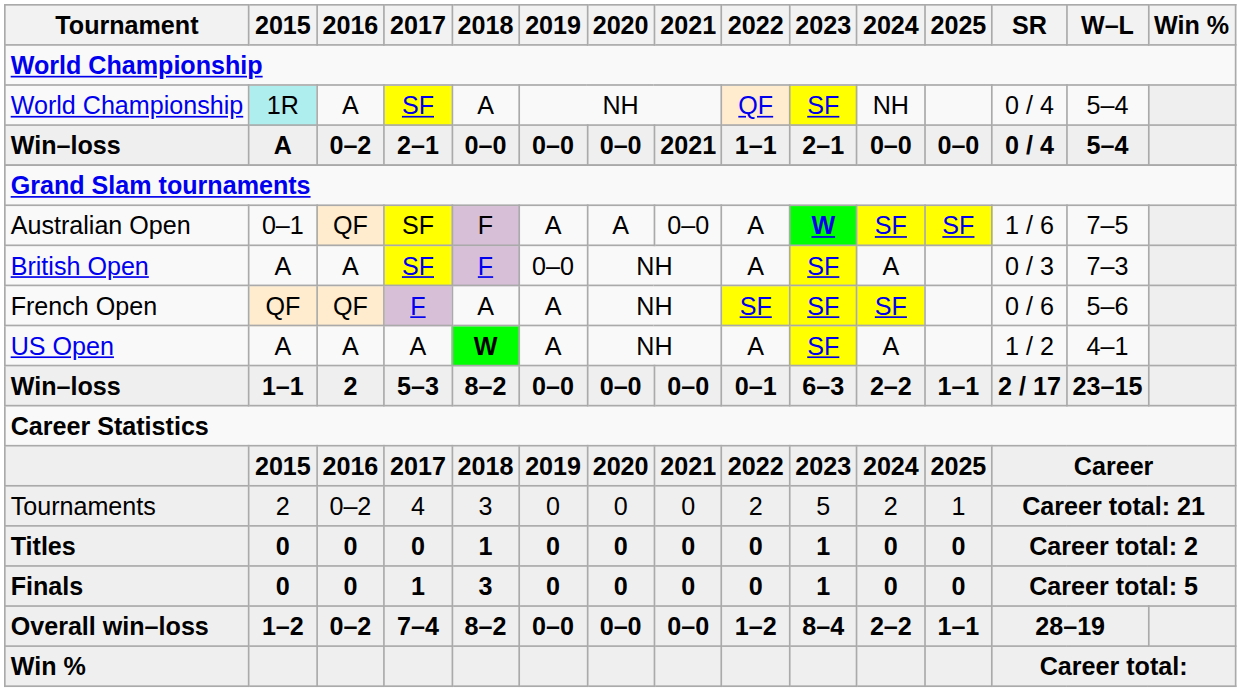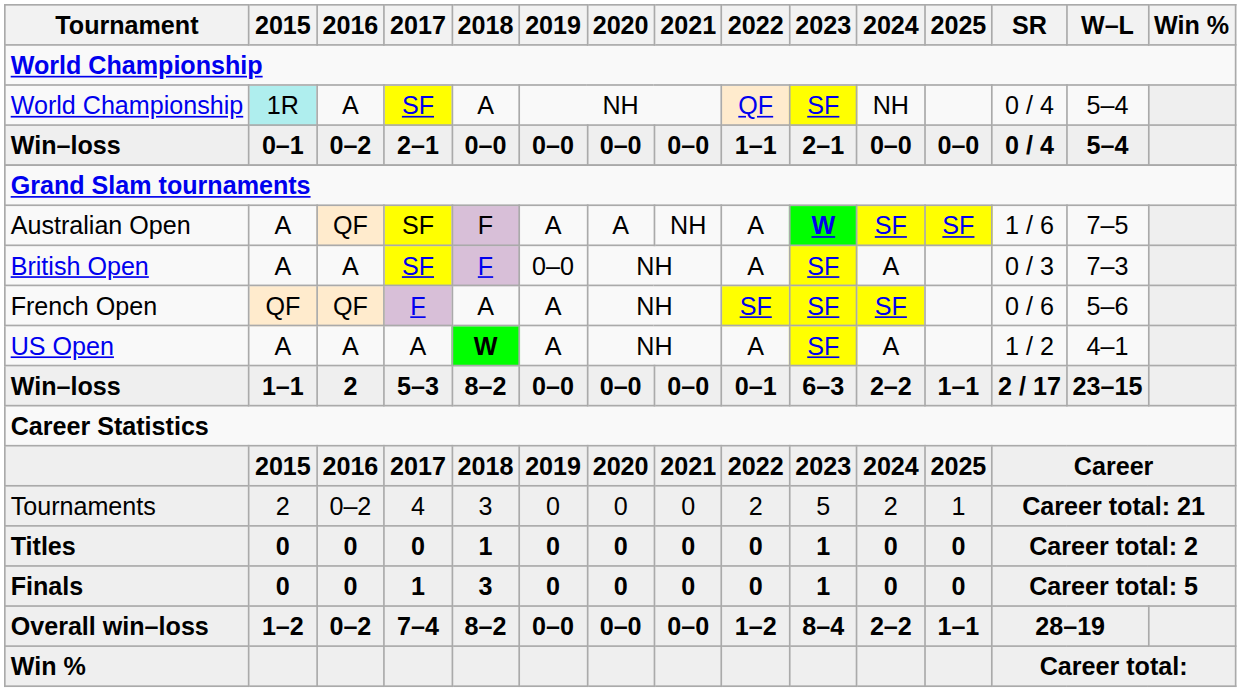 <table class="wikitable nowrap" style=text-align:center;font-size:94%>
 <tr>
 <th>Tournament</th>
 <th>2015</th>
 <th>2016</th>
 <th>2017</th>
 <th>2018</th>
 <th>2019</th>
 <th>2020</th>
 <th>2021</th>
 <th>2022</th>
 <th>2023</th>
 <th>2024</th>
 <th>2025</th>
 <th>SR</th>
 <th>W–L</th>
 <th>Win %</th>
 </tr>
 <tr>
 <td colspan="15" style="text-align:left"><strong><a href='#'>World Championship</a></strong></td>
 </tr>
 <tr>
 <td align=left><a href='#'>World Championship</a></td>
 <td bgcolor=afeeee>1R</td>
 <td>A</td>
 <td style="background:yellow;"><a href='#'>SF</a></td>
 <td>A</td>
 <td colspan=3>NH</td>
 <td bgcolor=ffebcd><a href='#'>QF</a></td>
 <td style="background:yellow;"><a href='#'>SF</a></td>
 <td>NH</td>
 <td></td>
 <td>0 / 4</td>
 <td>5–4</td>
 <td bgcolor=efefef></td>
 </tr>
 <tr style=font-weight:bold;background:#efefef>
 <td style=text-align:left>Win–loss</td>
-<td>A</td>
+<td>0–1</td>
 <td>0–2</td>
 <td>2–1</td>
 <td>0–0</td>
 <td>0–0</td>
 <td>0–0</td>
-<td>2021</td>
+<td>0–0</td>
 <td>1–1</td>
 <td>2–1</td>
 <td>0–0</td>
 <td>0–0</td>
 <td>0 / 4</td>
 <td>5–4</td>
 <td bgcolor=efefef></td>
 </tr>
 <tr style=font-weight:bold;background:#efefef>
 </tr>
 <tr>
 <td colspan="15" style="text-align:left"><strong><a href='#'>Grand Slam tournaments</a></strong></td>
 </tr>
 <tr>
 <td align=left>Australian Open</td>
-<td>0–1</td>
+<td>A</td>
 <td bgcolor=ffebcd>QF</td>
 <td style="background:yellow;">SF</td>
 <td style="background:thistle;">F</td>
 <td>A</td>
 <td>A</td>
-<td>0–0</td>
+<td>NH</td>
 <td>A</td>
 <td bgcolor=lime><a href='#'><strong>W</strong></a></td>
 <td style="background:yellow;"><a href='#'>SF</a></td>
 <td style="background:yellow;"><a href='#'>SF</a></td>
 <td>1 / 6</td>
 <td>7–5</td>
 <td bgcolor=efefef></td>
 </tr>
 <tr>
 <td align=left><a href='#'>British Open</a></td>
 <td>A</td>
 <td>A</td>
 <td style="background:yellow;"><a href='#'>SF</a></td>
 <td style="background:thistle;"><a href='#'>F</a></td>
 <td>0–0</td>
 <td colspan=2>NH</td>
 <td>A</td>
 <td style="background:yellow;"><a href='#'>SF</a></td>
 <td>A</td>
 <td></td>
 <td>0 / 3</td>
 <td>7–3</td>
 <td bgcolor=efefef></td>
 </tr>
 <tr>
 <td align=left>French Open</td>
 <td bgcolor=ffebcd>QF</td>
 <td bgcolor=ffebcd>QF</td>
 <td style="background:thistle;"><a href='#'>F</a></td>
 <td>A</td>
 <td>A</td>
 <td colspan=2>NH</td>
 <td style="background:yellow;"><a href='#'>SF</a></td>
 <td style="background:yellow;"><a href='#'>SF</a></td>
 <td style="background:yellow;"><a href='#'>SF</a></td>
 <td></td>
 <td>0 / 6</td>
 <td>5–6</td>
 <td bgcolor=efefef></td>
 </tr>
 <tr>
 <td align=left><a href='#'>US Open</a></td>
 <td>A</td>
 <td>A</td>
 <td>A</td>
 <td bgcolor=lime><strong>W</strong></td>
 <td>A</td>
 <td colspan=2>NH</td>
 <td>A</td>
 <td style="background:yellow;"><a href='#'>SF</a></td>
 <td>A</td>
 <td></td>
 <td>1 / 2</td>
 <td>4–1</td>
 <td bgcolor=efefef></td>
 </tr>
 <tr style=font-weight:bold;background:#efefef>
 <td style=text-align:left>Win–loss</td>
 <td>1–1</td>
 <td>2</td>
 <td>5–3</td>
 <td>8–2</td>
 <td>0–0</td>
 <td>0–0</td>
 <td>0–0</td>
 <td>0–1</td>
 <td>6–3</td>
 <td>2–2</td>
 <td>1–1</td>
 <td>2 / 17</td>
 <td>23–15</td>
 <td bgcolor=efefef></td>
 </tr>
 <tr>
 <td colspan="15" style="text-align:left"><strong>Career Statistics</strong></td>
 </tr>
 <tr style="font-weight:bold;background:#EFEFEF;">
 <td></td>
 <td>2015</td>
 <td>2016</td>
 <td>2017</td>
 <td>2018</td>
 <td>2019</td>
 <td>2020</td>
 <td>2021</td>
 <td>2022</td>
 <td>2023</td>
 <td>2024</td>
 <td>2025</td>
 <td colspan=3>Career</td>
 </tr>
 <tr style="background:#EFEFEF">
 <td align=left>Tournaments</td>
 <td>2</td>
 <td>0–2</td>
 <td>4</td>
 <td>3</td>
 <td>0</td>
 <td>0</td>
 <td>0</td>
 <td>2</td>
 <td>5</td>
 <td>2</td>
 <td>1</td>
 <td colspan="3"><strong>Career total: 21</strong></td>
 </tr>
 <tr style=font-weight:bold;background:#efefef>
 <td style=text-align:left>Titles</td>
 <td>0</td>
 <td>0</td>
 <td>0</td>
 <td>1</td>
 <td>0</td>
 <td>0</td>
 <td>0</td>
 <td>0</td>
 <td>1</td>
 <td>0</td>
 <td>0</td>
 <td colspan="3"><strong>Career total: 2</strong></td>
 </tr>
 <tr style=font-weight:bold;background:#efefef>
 <td style=text-align:left>Finals</td>
 <td>0</td>
 <td>0</td>
 <td>1</td>
 <td>3</td>
 <td>0</td>
 <td>0</td>
 <td>0</td>
 <td>0</td>
 <td>1</td>
 <td>0</td>
 <td>0</td>
 <td colspan="3"><strong>Career total: 5</strong></td>
 </tr>
 <tr style=font-weight:bold;background:#efefef>
 <td style=text-align:left>Overall win–loss</td>
 <td>1–2</td>
 <td>0–2</td>
 <td>7–4</td>
 <td>8–2</td>
 <td>0–0</td>
 <td>0–0</td>
 <td>0–0</td>
 <td>1–2</td>
 <td>8–4</td>
 <td>2–2</td>
 <td>1–1</td>
 <td colspan="2">28–19</td>
 <td></td>
 </tr>
 <tr style=font-weight:bold;background:#efefef>
 <td align=left>Win %</td>
 <td></td>
 <td></td>
 <td></td>
 <td></td>
 <td></td>
 <td></td>
 <td></td>
 <td></td>
 <td></td>
 <td></td>
 <td></td>
 <td colspan="3"><strong>Career total: </strong></td>
 </tr>
 </table>
